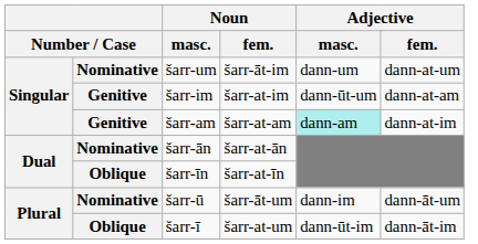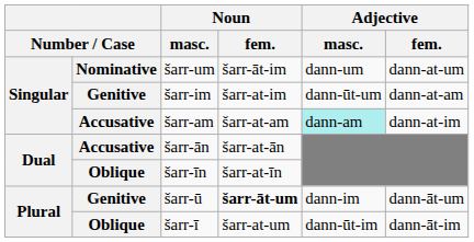 <table class="wikitable">
 <tr>
 <th colspan="2"></th>
 <th colspan="2">Noun</th>
 <th colspan="2">Adjective</th>
 </tr>
 <tr>
 <th colspan="2">Number / Case</th>
 <th>masc.</th>
 <th>fem.</th>
 <th>masc.</th>
 <th>fem.</th>
 </tr>
 <tr>
 <th rowspan="3">Singular</th>
 <th>Nominative</th>
 <td>šarr-um</td>
 <td>šarr-āt-im</td>
 <td>dann-um</td>
 <td>dann-at-um</td>
 </tr>
 <tr>
 <th>Genitive</th>
 <td>šarr-im</td>
 <td>šarr-at-im</td>
 <td>dann-ūt-um</td>
 <td>dann-at-am</td>
 </tr>
 <tr>
-<th>Genitive</th>
+<th>Accusative</th>
 <td>šarr-am</td>
 <td>šarr-at-am</td>
 <td style="background: paleturquoise;">dann-am</td>
 <td>dann-at-im</td>
 </tr>
 <tr>
 <th rowspan="2">Dual</th>
-<th>Nominative</th>
+<th>Accusative</th>
 <td>šarr-ān</td>
 <td>šarr-at-ān</td>
 <td colspan='2' rowspan='2' bgcolor="gray"></td>
 </tr>
 <tr>
 <th>Oblique</th>
 <td>šarr-īn</td>
 <td>šarr-at-īn</td>
 </tr>
 <tr>
 <th rowspan="2">Plural</th>
-<th>Nominative</th>
+<th>Genitive</th>
 <td>šarr-ū</td>
-<td>šarr-āt-um</td>
+<td><strong>šarr-āt-um</strong></td>
 <td>dann-im</td>
 <td>dann-āt-um</td>
 </tr>
 <tr>
 <th>Oblique</th>
 <td>šarr-ī</td>
 <td>šarr-at-um</td>
 <td>dann-ūt-im</td>
 <td>dann-āt-im</td>
 </tr>
 </table>
